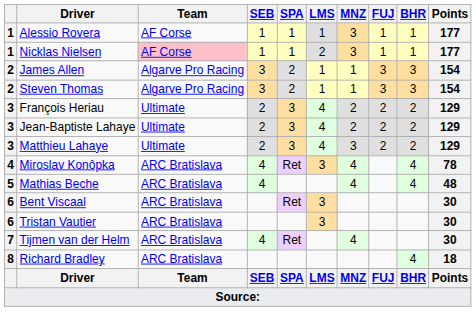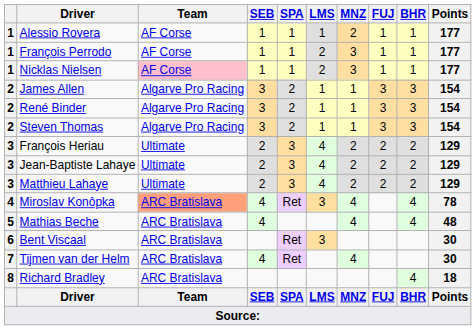 <table class="wikitable" style="font-size:85%; text-align:center;">
 <tr>
 <th></th>
 <th>Driver</th>
 <th>Team</th>
 <th><a href='#'>SEB</a><br></th>
 <th><a href='#'>SPA</a><br></th>
 <th><a href='#'>LMS</a><br></th>
 <th><a href='#'>MNZ</a><br></th>
 <th><a href='#'>FUJ</a><br></th>
 <th><a href='#'>BHR</a><br></th>
 <th>Points</th>
 </tr>
 <tr>
 <th>1</th>
 <td align="left"> <a href='#'>Alessio Rovera</a></td>
 <td align="left"> <a href='#'>AF Corse</a></td>
 <td style="background:#ffffbf;">1</td>
 <td style="background:#ffffbf;">1</td>
 <td style="background:#dfdfdf;">1</td>
+<td style="background:#ffdf9f;">2</td>
+<td style="background:#ffffbf;">1</td>
+<td style="background:#ffffbf;">1</td>
+<th>177</th>
+</tr>
+<tr>
+<th>1</th>
+<td align="left"> <a href='#'>François Perrodo</a></td>
+<td align="left"> <a href='#'>AF Corse</a></td>
+<td style="background:#ffffbf;">1</td>
+<td style="background:#ffffbf;">1</td>
+<td style="background:#dfdfdf;">2</td>
 <td style="background:#ffdf9f;">3</td>
 <td style="background:#ffffbf;">1</td>
 <td style="background:#ffffbf;">1</td>
 <th>177</th>
 </tr>
 <tr>
 <th>1</th>
 <td align="left"> <a href='#'>Nicklas Nielsen</a></td>
 <td align="left" style="background: pink;"> <a href='#'>AF Corse</a></td>
 <td style="background:#ffffbf;">1</td>
 <td style="background:#ffffbf;">1</td>
 <td style="background:#dfdfdf;">2</td>
 <td style="background:#ffdf9f;">3</td>
 <td style="background:#ffffbf;">1</td>
 <td style="background:#ffffbf;">1</td>
 <th>177</th>
 </tr>
 <tr>
 <th>2</th>
 <td align="left"> <a href='#'>James Allen</a></td>
 <td align="left" nowrap> <a href='#'>Algarve Pro Racing</a></td>
+<td style="background:#ffdf9f;">3</td>
+<td style="background:#dfdfdf;">2</td>
+<td style="background:#ffffbf;">1</td>
+<td style="background:#ffffbf;">1</td>
+<td style="background:#ffdf9f;">3</td>
+<td style="background:#ffdf9f;">3</td>
+<th>154</th>
+</tr>
+<tr>
+<th>2</th>
+<td align="left"> <a href='#'>René Binder</a></td>
+<td align="left"> <a href='#'>Algarve Pro Racing</a></td>
 <td style="background:#ffdf9f;">3</td>
 <td style="background:#dfdfdf;">2</td>
 <td style="background:#ffffbf;">1</td>
 <td style="background:#ffffbf;">1</td>
 <td style="background:#ffdf9f;">3</td>
 <td style="background:#ffdf9f;">3</td>
 <th>154</th>
 </tr>
 <tr>
 <th>2</th>
 <td align="left"> <a href='#'>Steven Thomas</a></td>
 <td align="left"> <a href='#'>Algarve Pro Racing</a></td>
 <td style="background:#ffdf9f;">3</td>
 <td style="background:#dfdfdf;">2</td>
 <td style="background:#ffffbf;">1</td>
 <td style="background:#ffffbf;">1</td>
 <td style="background:#ffdf9f;">3</td>
 <td style="background:#ffdf9f;">3</td>
 <th>154</th>
 </tr>
 <tr>
 <th>3</th>
 <td align="left"> François Heriau</td>
 <td align="left"> <a href='#'>Ultimate</a></td>
 <td style="background:#dfdfdf;">2</td>
 <td style="background:#ffdf9f;">3</td>
 <td style="background:#dfffdf;">4</td>
 <td style="background:#dfdfdf;">2</td>
 <td style="background:#dfdfdf;">2</td>
 <td style="background:#dfdfdf;">2</td>
 <th>129</th>
 </tr>
 <tr>
 <th>3</th>
 <td align="left" nowrap> Jean-Baptiste Lahaye</td>
 <td align="left"> <a href='#'>Ultimate</a></td>
 <td style="background:#dfdfdf;">2</td>
 <td style="background:#ffdf9f;">3</td>
 <td style="background:#dfffdf;">4</td>
 <td style="background:#dfdfdf;">2</td>
 <td style="background:#dfdfdf;">2</td>
 <td style="background:#dfdfdf;">2</td>
 <th>129</th>
 </tr>
 <tr>
 <th>3</th>
 <td align="left"> <a href='#'>Matthieu Lahaye</a></td>
 <td align="left"> <a href='#'>Ultimate</a></td>
 <td style="background:#dfdfdf;">2</td>
 <td style="background:#ffdf9f;">3</td>
 <td style="background:#dfffdf;">4</td>
-<td style="background:#dfdfdf;">3</td>
+<td style="background:#dfdfdf;">2</td>
 <td style="background:#dfdfdf;">2</td>
 <td style="background:#dfdfdf;">2</td>
 <th>129</th>
 </tr>
 <tr>
 <th>4</th>
 <td align="left"> <a href='#'>Miroslav Konôpka</a></td>
-<td align="left"> <a href='#'>ARC Bratislava</a></td>
+<td align="left" style="background: lightsalmon;"> <a href='#'>ARC Bratislava</a></td>
 <td style="background:#dfffdf;">4</td>
 <td style="background:#efcfff;">Ret</td>
 <td style="background:#ffdf9f;">3</td>
 <td style="background:#dfffdf;">4</td>
 <td></td>
 <td style="background:#dfffdf;">4</td>
 <th>78</th>
 </tr>
 <tr>
 <th>5</th>
 <td align="left"> <a href='#'>Mathias Beche</a></td>
 <td align="left"> <a href='#'>ARC Bratislava</a></td>
 <td style="background:#dfffdf;">4</td>
 <td></td>
 <td></td>
 <td style="background:#dfffdf;">4</td>
 <td></td>
 <td style="background:#dfffdf;">4</td>
 <th>48</th>
 </tr>
 <tr>
 <th>6</th>
 <td align="left"> <a href='#'>Bent Viscaal</a></td>
 <td align="left"> <a href='#'>ARC Bratislava</a></td>
 <td></td>
 <td style="background:#efcfff;">Ret</td>
-<td style="background:#ffdf9f;">3</td>
-<td></td>
-<td></td>
-<td></td>
-<th>30</th>
-</tr>
-<tr>
-<th>6</th>
-<td align="left"> <a href='#'>Tristan Vautier</a></td>
-<td align="left"> <a href='#'>ARC Bratislava</a></td>
-<td></td>
-<td></td>
 <td style="background:#ffdf9f;">3</td>
 <td></td>
 <td></td>
 <td></td>
 <th>30</th>
 </tr>
 <tr>
 <th>7</th>
 <td align="left"> <a href='#'>Tijmen van der Helm</a></td>
 <td align="left"> <a href='#'>ARC Bratislava</a></td>
 <td style="background:#dfffdf;">4</td>
 <td style="background:#efcfff;">Ret</td>
 <td></td>
 <td style="background:#dfffdf;">4</td>
 <td></td>
 <td></td>
 <th>30</th>
 </tr>
 <tr>
 <th>8</th>
 <td align="left"> <a href='#'>Richard Bradley</a></td>
 <td align="left"> <a href='#'>ARC Bratislava</a></td>
 <td></td>
 <td></td>
 <td></td>
 <td></td>
 <td></td>
 <td style="background:#dfffdf;">4</td>
 <th>18</th>
 </tr>
 <tr>
 <th></th>
 <th>Driver</th>
 <th>Team</th>
 <th><a href='#'>SEB</a><br></th>
 <th><a href='#'>SPA</a><br></th>
 <th><a href='#'>LMS</a><br></th>
 <th><a href='#'>MNZ</a><br></th>
 <th><a href='#'>FUJ</a><br></th>
 <th><a href='#'>BHR</a><br></th>
 <th>Points</th>
 </tr>
 <tr class="sortbottom">
 <td colspan="10" style="background-color:#EAECF0;text-align:center"><strong>Source:</strong></td>
 </tr>
 </table>
